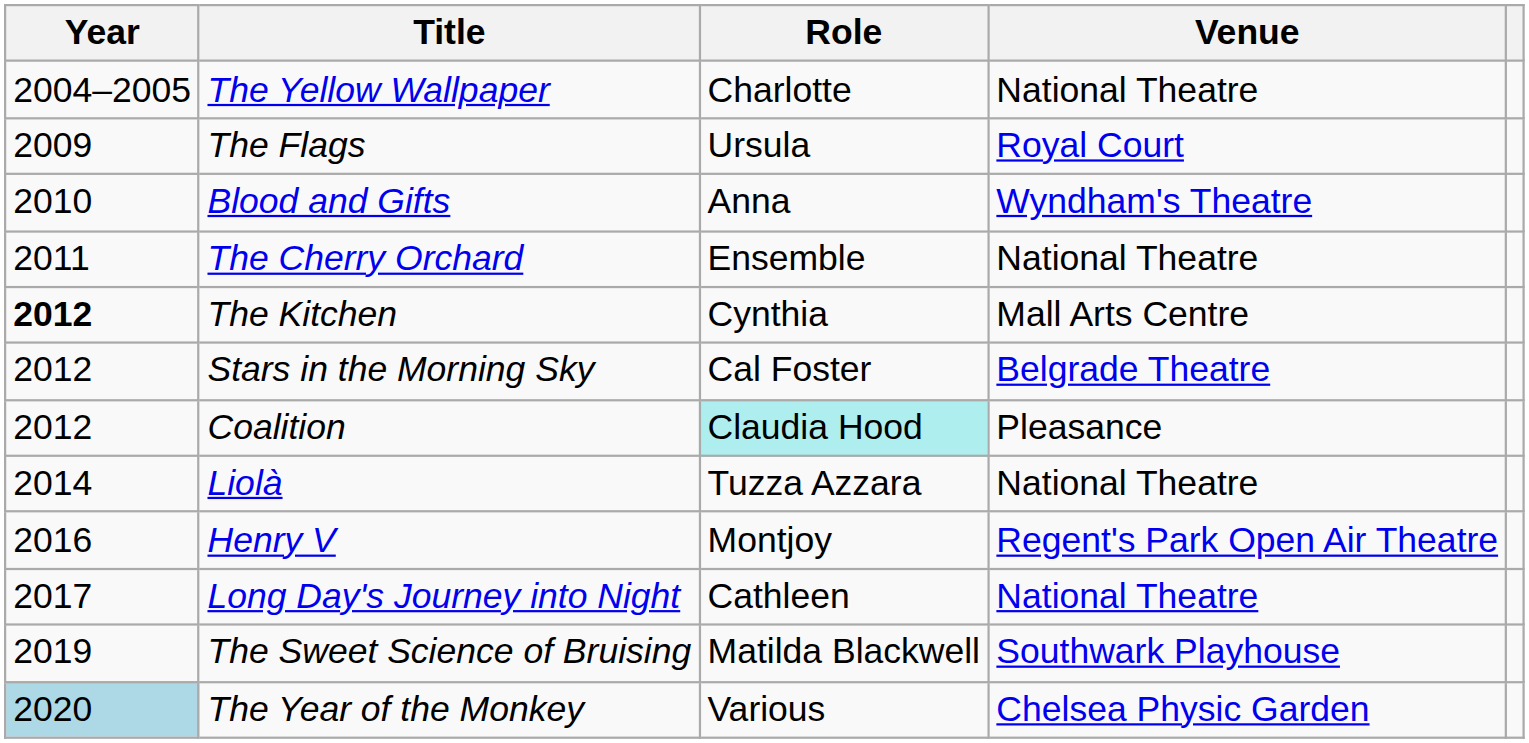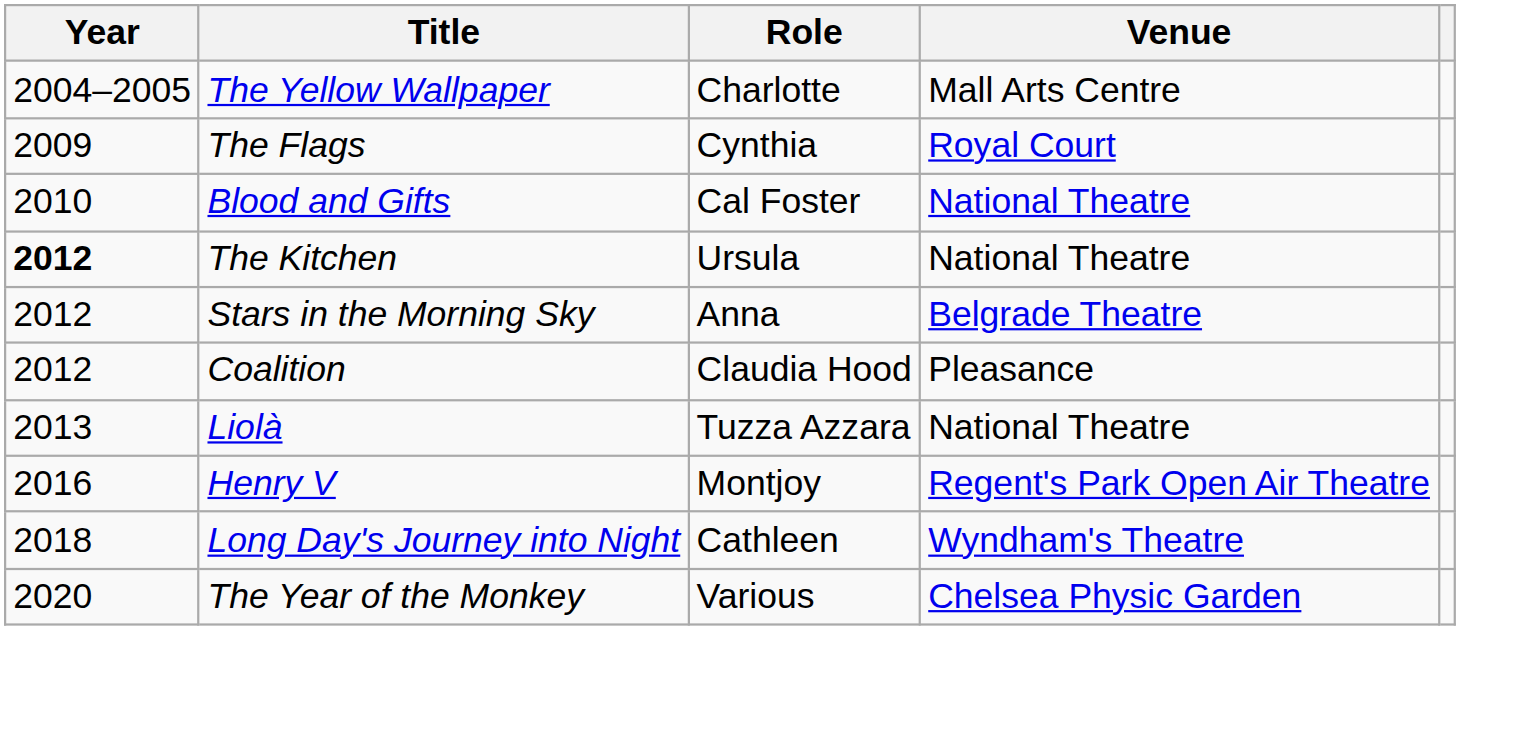 <table class="wikitable">
 <tr>
 <th>Year</th>
 <th>Title</th>
 <th>Role</th>
 <th>Venue</th>
 <th></th>
 </tr>
 <tr>
 <td>2004–2005</td>
 <td><em><a href='#'>The Yellow Wallpaper</a></em></td>
 <td>Charlotte</td>
-<td>National Theatre</td>
+<td>Mall Arts Centre</td>
 <td align="center"></td>
 </tr>
 <tr>
 <td>2009</td>
 <td><em>The Flags</em></td>
-<td>Ursula</td>
+<td>Cynthia</td>
 <td><a href='#'>Royal Court</a></td>
 <td align="center"></td>
 </tr>
 <tr>
 <td>2010</td>
 <td><em><a href='#'>Blood and Gifts</a></em></td>
-<td>Anna</td>
-<td><a href='#'>Wyndham's Theatre</a></td>
-<td align="center"></td>
-</tr>
-<tr>
-<td>2011</td>
-<td><em><a href='#'>The Cherry Orchard</a></em></td>
-<td>Ensemble</td>
-<td>National Theatre</td>
+<td>Cal Foster</td>
+<td><a href='#'>National Theatre</a></td>
 <td align="center"></td>
 </tr>
 <tr>
 <td><strong>2012</strong></td>
 <td><em>The Kitchen</em></td>
-<td>Cynthia</td>
-<td>Mall Arts Centre</td>
+<td>Ursula</td>
+<td>National Theatre</td>
 <td align="center"></td>
 </tr>
 <tr>
 <td>2012</td>
 <td><em>Stars in the Morning Sky</em></td>
-<td>Cal Foster</td>
+<td>Anna</td>
 <td><a href='#'>Belgrade Theatre</a></td>
 <td align="center"></td>
 </tr>
 <tr>
 <td>2012</td>
 <td><em>Coalition</em></td>
-<td style="background: paleturquoise;">Claudia Hood</td>
+<td>Claudia Hood</td>
 <td>Pleasance</td>
 <td align="center"></td>
 </tr>
 <tr>
-<td>2014</td>
+<td>2013</td>
 <td><em><a href='#'>Liolà</a></em></td>
 <td>Tuzza Azzara</td>
 <td>National Theatre</td>
 <td align="center"></td>
 </tr>
 <tr>
 <td>2016</td>
 <td><em><a href='#'>Henry V</a></em></td>
 <td>Montjoy</td>
 <td><a href='#'>Regent's Park Open Air Theatre</a></td>
 <td align="center"></td>
 </tr>
 <tr>
-<td>2017</td>
+<td>2018</td>
 <td><em><a href='#'>Long Day's Journey into Night</a></em></td>
 <td>Cathleen</td>
-<td><a href='#'>National Theatre</a></td>
+<td><a href='#'>Wyndham's Theatre</a></td>
 <td align="center"></td>
 </tr>
 <tr>
-<td>2019</td>
-<td><em>The Sweet Science of Bruising</em></td>
-<td>Matilda Blackwell</td>
-<td><a href='#'>Southwark Playhouse</a></td>
-<td align="center"></td>
-</tr>
-<tr>
-<td style="background: lightblue;">2020</td>
+<td>2020</td>
 <td><em>The Year of the Monkey</em></td>
 <td>Various</td>
 <td><a href='#'>Chelsea Physic Garden</a></td>
 <td align="center"></td>
 </tr>
 </table>
